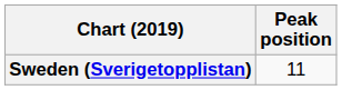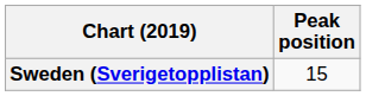 <table class="wikitable plainrowheaders" style="text-align:center">
 <tr>
 <th scope="col">Chart (2019)</th>
 <th scope="col">Peak<br>position</th>
 </tr>
 <tr>
 <th scope="row">Sweden (<a href='#'>Sverigetopplistan</a>)</th>
-<td>11</td>
+<td>15</td>
 </tr>
 </table>
